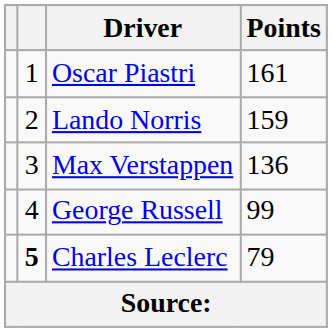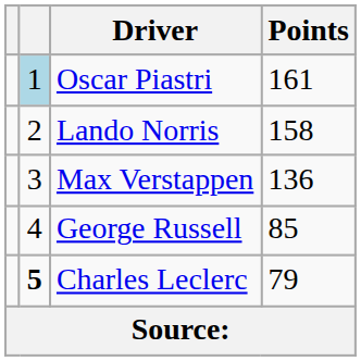 <table class="wikitable" style="font-size: 85%;">
 <tr>
 <th scope="col"></th>
 <th scope="col"></th>
 <th scope="col">Driver</th>
 <th scope="col">Points</th>
 </tr>
 <tr>
 <td align="left"></td>
-<td align="center">1</td>
+<td align="center" style="background: lightblue;">1</td>
 <td> <a href='#'>Oscar Piastri</a></td>
 <td align="left">161</td>
 </tr>
 <tr>
 <td align="left"></td>
 <td align="center">2</td>
 <td> <a href='#'>Lando Norris</a></td>
-<td align="left">159</td>
+<td align="left">158</td>
 </tr>
 <tr>
 <td align="left"></td>
 <td align="center">3</td>
 <td> <a href='#'>Max Verstappen</a></td>
 <td align="left">136</td>
 </tr>
 <tr>
 <td align="left"></td>
 <td align="center">4</td>
 <td> <a href='#'>George Russell</a></td>
-<td align="left">99</td>
+<td align="left">85</td>
 </tr>
 <tr>
 <td align="left"></td>
 <td align="center"><strong>5</strong></td>
 <td> <a href='#'>Charles Leclerc</a></td>
 <td align="left">79</td>
 </tr>
 <tr>
 <th colspan=4>Source:</th>
 </tr>
 </table>
